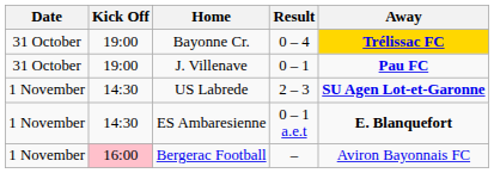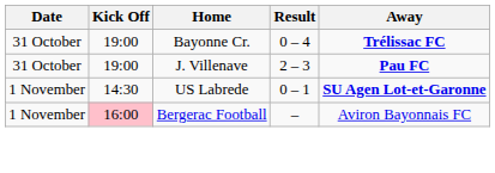 <table class="wikitable" style="text-align: center">
 <tr>
 <th scope="col">Date</th>
 <th scope="col">Kick Off</th>
 <th scope="col">Home</th>
 <th scope="col">Result</th>
 <th scope="col">Away</th>
 </tr>
 <tr>
 <td>31 October</td>
 <td>19:00</td>
 <td>Bayonne Cr.</td>
 <td>0 – 4</td>
-<td style="background: gold;"><strong><a href='#'>Trélissac FC</a></strong></td>
+<td><strong><a href='#'>Trélissac FC</a></strong></td>
 </tr>
 <tr>
 <td>31 October</td>
 <td>19:00</td>
 <td>J. Villenave</td>
-<td>0 – 1</td>
+<td>2 – 3</td>
 <td><strong><a href='#'>Pau FC</a></strong></td>
 </tr>
 <tr>
 <td>1 November</td>
 <td>14:30</td>
 <td>US Labrede</td>
-<td>2 – 3</td>
+<td>0 – 1</td>
 <td><strong><a href='#'>SU Agen Lot-et-Garonne</a></strong></td>
-</tr>
-<tr>
-<td>1 November</td>
-<td>14:30</td>
-<td>ES Ambaresienne</td>
-<td>0 – 1 <br> <a href='#'>a.e.t</a></td>
-<td><strong>E. Blanquefort</strong></td>
 </tr>
 <tr>
 <td>1 November</td>
 <td style="background: pink;">16:00</td>
 <td><a href='#'>Bergerac Football</a></td>
 <td>–</td>
 <td><a href='#'>Aviron Bayonnais FC</a></td>
 </tr>
 </table>
